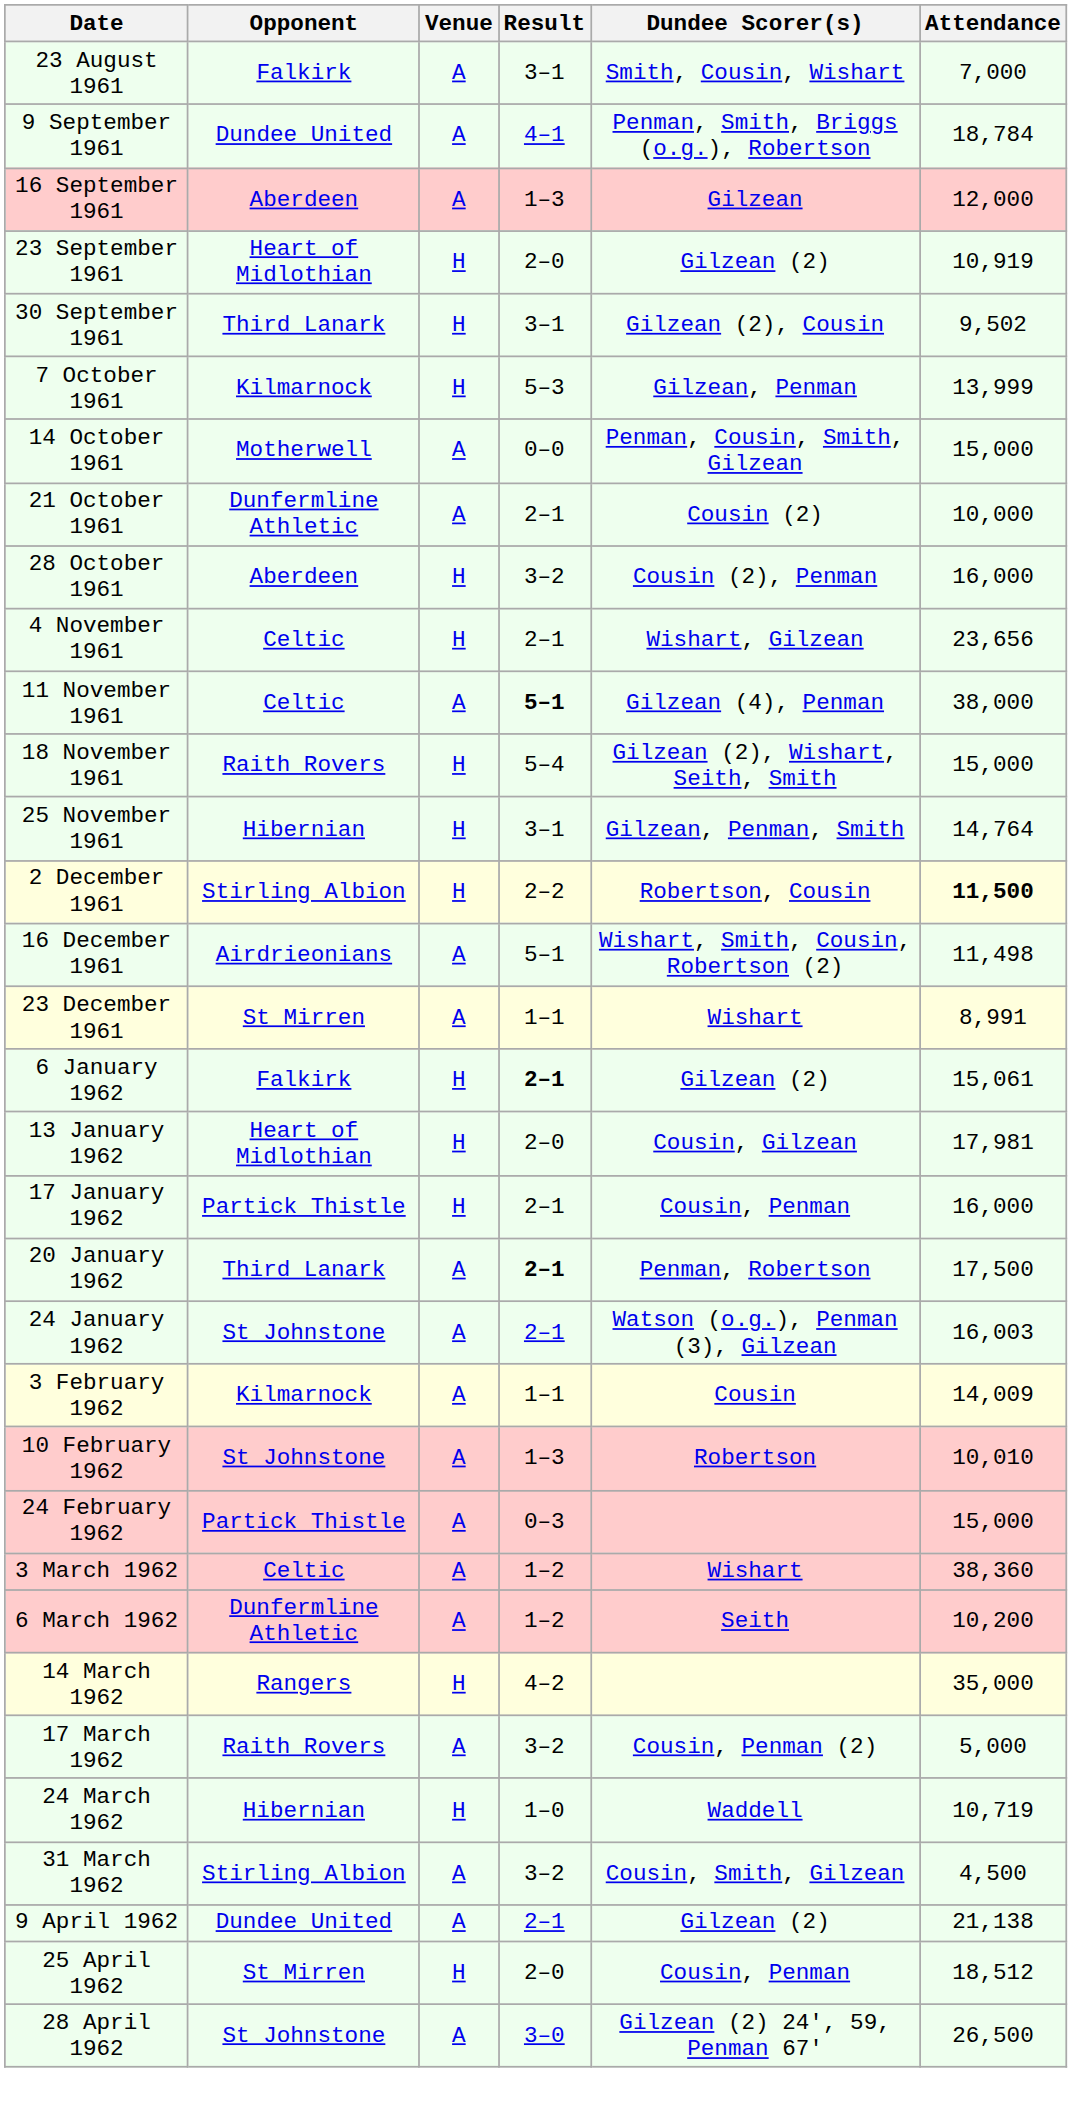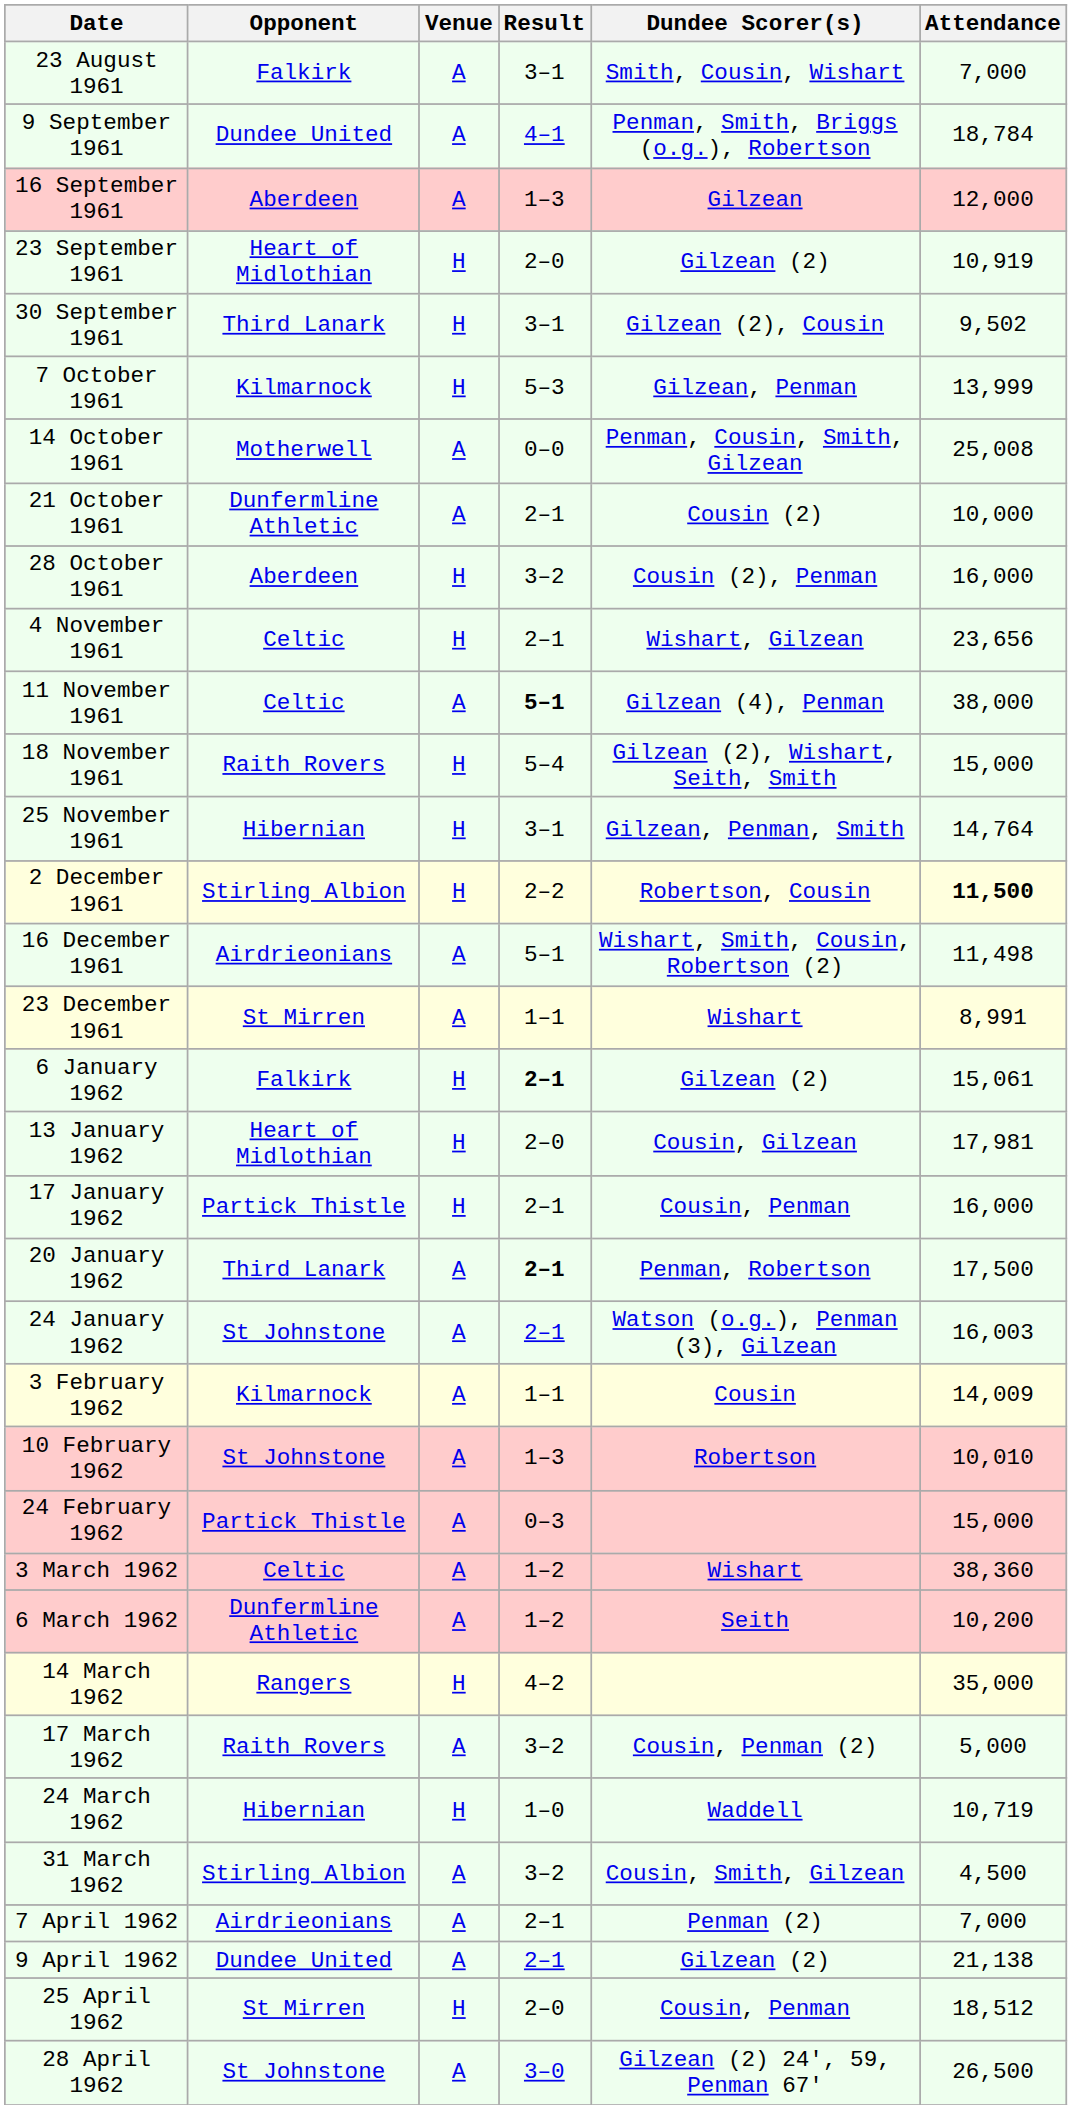 <table class="wikitable" style="text-align:center">
 <tr>
 <th>Date</th>
 <th>Opponent</th>
 <th>Venue</th>
 <th>Result</th>
 <th>Dundee Scorer(s)</th>
 <th>Attendance</th>
 </tr>
 <tr bgcolor = "#EEFFEE">
 <td>23 August 1961</td>
 <td><a href='#'>Falkirk</a></td>
 <td><a href='#'>A</a></td>
 <td>3–1</td>
 <td><a href='#'>Smith</a>, <a href='#'>Cousin</a>, <a href='#'>Wishart</a></td>
 <td>7,000</td>
 </tr>
 <tr bgcolor = "#EEFFEE">
 <td>9 September 1961</td>
 <td><a href='#'>Dundee United</a></td>
 <td><a href='#'>A</a></td>
 <td><a href='#'>4–1</a></td>
 <td><a href='#'>Penman</a>, <a href='#'>Smith</a>, <a href='#'>Briggs</a> (<a href='#'>o.g.</a>), <a href='#'>Robertson</a></td>
 <td>18,784</td>
 </tr>
 <tr bgcolor = "#FFCCCC">
 <td>16 September 1961</td>
 <td><a href='#'>Aberdeen</a></td>
 <td><a href='#'>A</a></td>
 <td>1–3</td>
 <td><a href='#'>Gilzean</a></td>
 <td>12,000</td>
 </tr>
 <tr bgcolor = "#EEFFEE">
 <td>23 September 1961</td>
 <td><a href='#'>Heart of Midlothian</a></td>
 <td><a href='#'>H</a></td>
 <td>2–0</td>
 <td><a href='#'>Gilzean</a> (2)</td>
 <td>10,919</td>
 </tr>
 <tr bgcolor = "#EEFFEE">
 <td>30 September 1961</td>
 <td><a href='#'>Third Lanark</a></td>
 <td><a href='#'>H</a></td>
 <td>3–1</td>
 <td><a href='#'>Gilzean</a> (2), <a href='#'>Cousin</a></td>
 <td>9,502</td>
 </tr>
 <tr bgcolor = "#EEFFEE">
 <td>7 October 1961</td>
 <td><a href='#'>Kilmarnock</a></td>
 <td><a href='#'>H</a></td>
 <td>5–3</td>
 <td><a href='#'>Gilzean</a>, <a href='#'>Penman</a></td>
 <td>13,999</td>
 </tr>
 <tr bgcolor = "#EEFFEE">
 <td>14 October 1961</td>
 <td><a href='#'>Motherwell</a></td>
 <td><a href='#'>A</a></td>
 <td>0–0</td>
 <td><a href='#'>Penman</a>, <a href='#'>Cousin</a>, <a href='#'>Smith</a>, <a href='#'>Gilzean</a></td>
-<td>15,000</td>
+<td>25,008</td>
 </tr>
 <tr bgcolor = "#EEFFEE">
 <td>21 October 1961</td>
 <td><a href='#'>Dunfermline Athletic</a></td>
 <td><a href='#'>A</a></td>
 <td>2–1</td>
 <td><a href='#'>Cousin</a> (2)</td>
 <td>10,000</td>
 </tr>
 <tr bgcolor = "#EEFFEE">
 <td>28 October 1961</td>
 <td><a href='#'>Aberdeen</a></td>
 <td><a href='#'>H</a></td>
 <td>3–2</td>
 <td><a href='#'>Cousin</a> (2), <a href='#'>Penman</a></td>
 <td>16,000</td>
 </tr>
 <tr bgcolor = "#EEFFEE">
 <td>4 November 1961</td>
 <td><a href='#'>Celtic</a></td>
 <td><a href='#'>H</a></td>
 <td>2–1</td>
 <td><a href='#'>Wishart</a>, <a href='#'>Gilzean</a></td>
 <td>23,656</td>
 </tr>
 <tr bgcolor = "#EEFFEE">
 <td>11 November 1961</td>
 <td><a href='#'>Celtic</a></td>
 <td><a href='#'>A</a></td>
 <td><strong>5–1</strong></td>
 <td><a href='#'>Gilzean</a> (4), <a href='#'>Penman</a></td>
 <td>38,000</td>
 </tr>
 <tr bgcolor = "#EEFFEE">
 <td>18 November 1961</td>
 <td><a href='#'>Raith Rovers</a></td>
 <td><a href='#'>H</a></td>
 <td>5–4</td>
 <td><a href='#'>Gilzean</a> (2), <a href='#'>Wishart</a>, <a href='#'>Seith</a>, <a href='#'>Smith</a></td>
 <td>15,000</td>
 </tr>
 <tr bgcolor = "#EEFFEE">
 <td>25 November 1961</td>
 <td><a href='#'>Hibernian</a></td>
 <td><a href='#'>H</a></td>
 <td>3–1</td>
 <td><a href='#'>Gilzean</a>, <a href='#'>Penman</a>, <a href='#'>Smith</a></td>
 <td>14,764</td>
 </tr>
 <tr bgcolor = "#FFFFDD">
 <td>2 December 1961</td>
 <td><a href='#'>Stirling Albion</a></td>
 <td><a href='#'>H</a></td>
 <td>2–2</td>
 <td><a href='#'>Robertson</a>, <a href='#'>Cousin</a></td>
 <td><strong>11,500</strong></td>
 </tr>
 <tr bgcolor = "#EEFFEE">
 <td>16 December 1961</td>
 <td><a href='#'>Airdrieonians</a></td>
 <td><a href='#'>A</a></td>
 <td>5–1</td>
 <td><a href='#'>Wishart</a>, <a href='#'>Smith</a>, <a href='#'>Cousin</a>, <a href='#'>Robertson</a> (2)</td>
 <td>11,498</td>
 </tr>
 <tr bgcolor = "#FFFFDD">
 <td>23 December 1961</td>
 <td><a href='#'>St Mirren</a></td>
 <td><a href='#'>A</a></td>
 <td>1–1</td>
 <td><a href='#'>Wishart</a></td>
 <td>8,991</td>
 </tr>
 <tr bgcolor = "#EEFFEE">
 <td>6 January 1962</td>
 <td><a href='#'>Falkirk</a></td>
 <td><a href='#'>H</a></td>
 <td><strong>2–1</strong></td>
 <td><a href='#'>Gilzean</a> (2)</td>
 <td>15,061</td>
 </tr>
 <tr bgcolor = "#EEFFEE">
 <td>13 January 1962</td>
 <td><a href='#'>Heart of Midlothian</a></td>
 <td><a href='#'>H</a></td>
 <td>2–0</td>
 <td><a href='#'>Cousin</a>, <a href='#'>Gilzean</a></td>
 <td>17,981</td>
 </tr>
 <tr bgcolor = "#EEFFEE">
 <td>17 January 1962</td>
 <td><a href='#'>Partick Thistle</a></td>
 <td><a href='#'>H</a></td>
 <td>2–1</td>
 <td><a href='#'>Cousin</a>, <a href='#'>Penman</a></td>
 <td>16,000</td>
 </tr>
 <tr bgcolor = "#EEFFEE">
 <td>20 January 1962</td>
 <td><a href='#'>Third Lanark</a></td>
 <td><a href='#'>A</a></td>
 <td><strong>2–1</strong></td>
 <td><a href='#'>Penman</a>, <a href='#'>Robertson</a></td>
 <td>17,500</td>
 </tr>
 <tr bgcolor = "#EEFFEE">
 <td>24 January 1962</td>
 <td><a href='#'>St Johnstone</a></td>
 <td><a href='#'>A</a></td>
 <td><a href='#'>2–1</a></td>
 <td><a href='#'>Watson</a> (<a href='#'>o.g.</a>), <a href='#'>Penman</a> (3), <a href='#'>Gilzean</a></td>
 <td>16,003</td>
 </tr>
 <tr bgcolor = "#FFFFDD">
 <td>3 February 1962</td>
 <td><a href='#'>Kilmarnock</a></td>
 <td><a href='#'>A</a></td>
 <td>1–1</td>
 <td><a href='#'>Cousin</a></td>
 <td>14,009</td>
 </tr>
 <tr bgcolor = "#FFCCCC">
 <td>10 February 1962</td>
 <td><a href='#'>St Johnstone</a></td>
 <td><a href='#'>A</a></td>
 <td>1–3</td>
 <td><a href='#'>Robertson</a></td>
 <td>10,010</td>
 </tr>
 <tr bgcolor = "#FFCCCC">
 <td>24 February 1962</td>
 <td><a href='#'>Partick Thistle</a></td>
 <td><a href='#'>A</a></td>
 <td>0–3</td>
 <td></td>
 <td>15,000</td>
 </tr>
 <tr bgcolor = "#FFCCCC">
 <td>3 March 1962</td>
 <td><a href='#'>Celtic</a></td>
 <td><a href='#'>A</a></td>
 <td>1–2</td>
 <td><a href='#'>Wishart</a></td>
 <td>38,360</td>
 </tr>
 <tr bgcolor = "#FFCCCC">
 <td>6 March 1962</td>
 <td><a href='#'>Dunfermline Athletic</a></td>
 <td><a href='#'>A</a></td>
 <td>1–2</td>
 <td><a href='#'>Seith</a></td>
 <td>10,200</td>
 </tr>
 <tr bgcolor = "#FFFFDD">
 <td>14 March 1962</td>
 <td><a href='#'>Rangers</a></td>
 <td><a href='#'>H</a></td>
 <td>4–2</td>
 <td></td>
 <td>35,000</td>
 </tr>
 <tr bgcolor = "#EEFFEE">
 <td>17 March 1962</td>
 <td><a href='#'>Raith Rovers</a></td>
 <td><a href='#'>A</a></td>
 <td>3–2</td>
 <td><a href='#'>Cousin</a>, <a href='#'>Penman</a> (2)</td>
 <td>5,000</td>
 </tr>
 <tr bgcolor = "#EEFFEE">
 <td>24 March 1962</td>
 <td><a href='#'>Hibernian</a></td>
 <td><a href='#'>H</a></td>
 <td>1–0</td>
 <td><a href='#'>Waddell</a></td>
 <td>10,719</td>
 </tr>
 <tr bgcolor = "#EEFFEE">
 <td>31 March 1962</td>
 <td><a href='#'>Stirling Albion</a></td>
 <td><a href='#'>A</a></td>
 <td>3–2</td>
 <td><a href='#'>Cousin</a>, <a href='#'>Smith</a>, <a href='#'>Gilzean</a></td>
 <td>4,500</td>
 </tr>
 <tr bgcolor = "#EEFFEE">
+<td>7 April 1962</td>
+<td><a href='#'>Airdrieonians</a></td>
+<td><a href='#'>A</a></td>
+<td>2–1</td>
+<td><a href='#'>Penman</a> (2)</td>
+<td>7,000</td>
+</tr>
+<tr bgcolor = "#EEFFEE">
 <td>9 April 1962</td>
 <td><a href='#'>Dundee United</a></td>
 <td><a href='#'>A</a></td>
 <td><a href='#'>2–1</a></td>
 <td><a href='#'>Gilzean</a> (2)</td>
 <td>21,138</td>
 </tr>
 <tr bgcolor = "#EEFFEE">
 <td>25 April 1962</td>
 <td><a href='#'>St Mirren</a></td>
 <td><a href='#'>H</a></td>
 <td>2–0</td>
 <td><a href='#'>Cousin</a>, <a href='#'>Penman</a></td>
 <td>18,512</td>
 </tr>
 <tr bgcolor = "#EEFFEE">
 <td>28 April 1962</td>
 <td><a href='#'>St Johnstone</a></td>
 <td><a href='#'>A</a></td>
 <td><a href='#'>3–0</a></td>
 <td><a href='#'>Gilzean</a> (2) 24', 59, <a href='#'>Penman</a> 67'</td>
 <td>26,500</td>
 </tr>
 </table>
